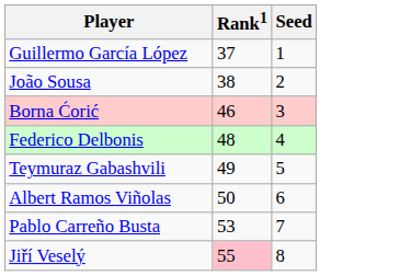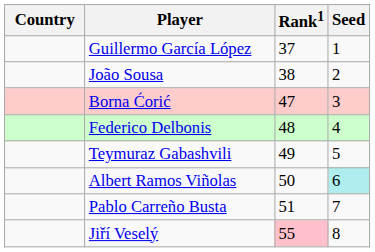 <table class="sortable wikitable">
 <tr>
+<th width="70">Country</th>
 <th width="175">Player</th>
 <th>Rank<sup>1</sup></th>
 <th>Seed</th>
 </tr>
 <tr>
+<td></td>
 <td><a href='#'>Guillermo García López</a></td>
 <td>37</td>
 <td>1</td>
 </tr>
 <tr>
+<td></td>
 <td><a href='#'>João Sousa</a></td>
 <td>38</td>
 <td>2</td>
 </tr>
 <tr style="background:#fcc;">
+<td></td>
 <td><a href='#'>Borna Ćorić</a></td>
-<td>46</td>
+<td>47</td>
 <td>3</td>
 </tr>
 <tr style="background:#cfc;">
+<td></td>
 <td><a href='#'>Federico Delbonis</a></td>
 <td>48</td>
 <td>4</td>
 </tr>
 <tr>
+<td></td>
 <td><a href='#'>Teymuraz Gabashvili</a></td>
 <td>49</td>
 <td>5</td>
 </tr>
 <tr>
+<td></td>
 <td><a href='#'>Albert Ramos Viñolas</a></td>
 <td>50</td>
-<td>6</td>
+<td style="background: paleturquoise;">6</td>
 </tr>
 <tr>
+<td></td>
 <td><a href='#'>Pablo Carreño Busta</a></td>
-<td>53</td>
+<td>51</td>
 <td>7</td>
 </tr>
 <tr>
+<td></td>
 <td><a href='#'>Jiří Veselý</a></td>
 <td style="background: pink;">55</td>
 <td>8</td>
 </tr>
 </table>
